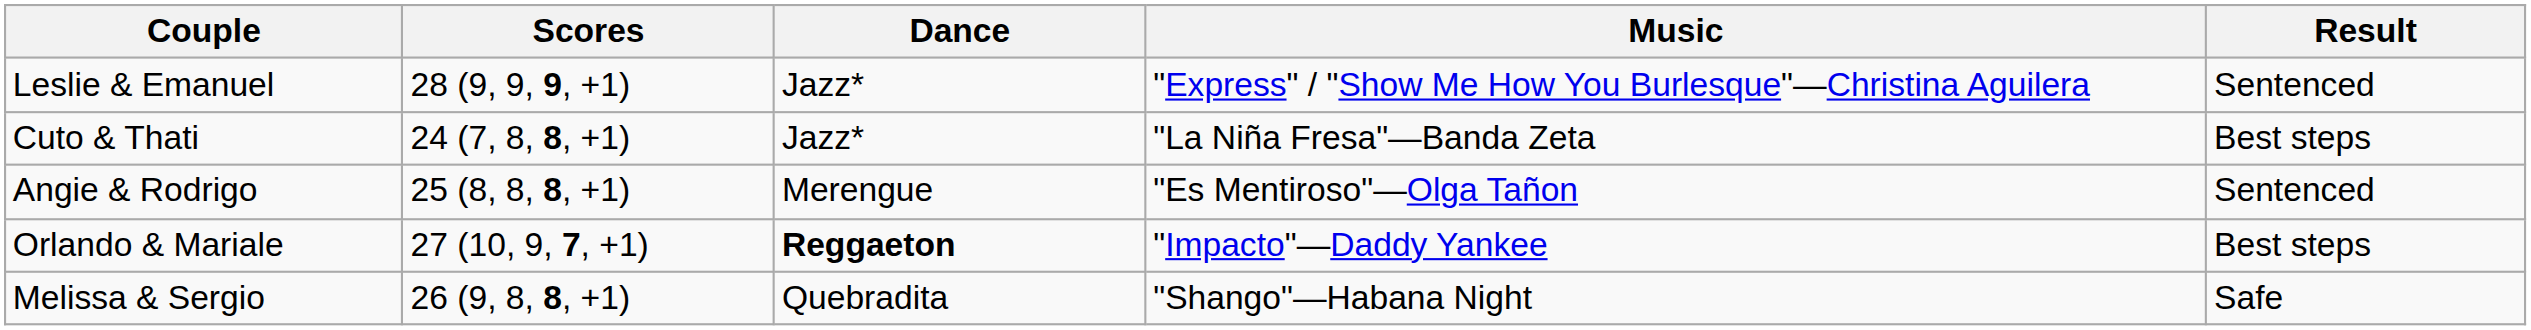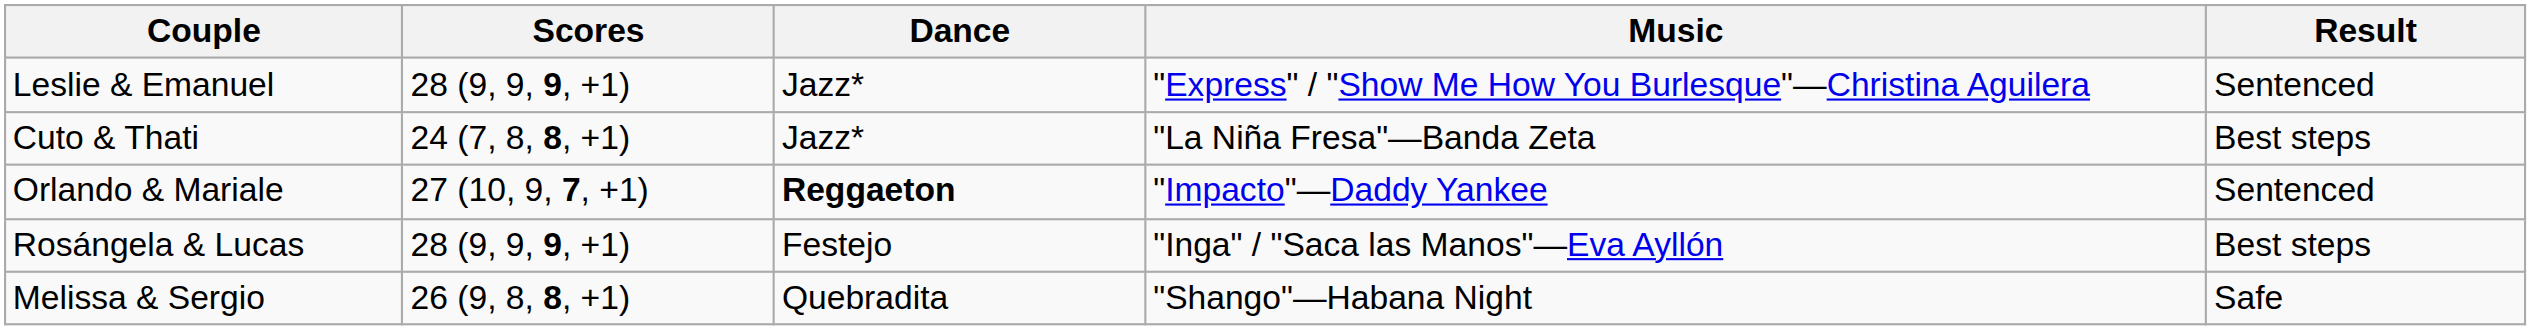 <table class="wikitable sortable" style="width:95%; white-space:nowrap">
 <tr>
 <th style="width:15%;">Couple</th>
 <th style="width:14%;">Scores</th>
 <th style="width:14%;">Dance</th>
 <th style="width:40%;">Music</th>
 <th style="width:12%;">Result</th>
 </tr>
 <tr>
 <td>Leslie & Emanuel</td>
 <td>28 (9, 9, <strong>9</strong>, +1)</td>
 <td>Jazz*</td>
 <td>"<a href='#'>Express</a>" / "<a href='#'>Show Me How You Burlesque</a>"—<a href='#'>Christina Aguilera</a></td>
 <td>Sentenced</td>
 </tr>
 <tr>
 <td>Cuto & Thati</td>
 <td>24 (7, 8, <strong>8</strong>, +1)</td>
 <td>Jazz*</td>
 <td>"La Niña Fresa"—Banda Zeta</td>
 <td>Best steps</td>
 </tr>
 <tr>
-<td>Angie & Rodrigo</td>
-<td>25 (8, 8, <strong>8</strong>, +1)</td>
-<td>Merengue</td>
-<td>"Es Mentiroso"—<a href='#'>Olga Tañon</a></td>
-<td>Sentenced</td>
-</tr>
-<tr>
 <td>Orlando & Mariale</td>
 <td>27 (10, 9, <strong>7</strong>, +1)</td>
 <td><strong>Reggaeton</strong></td>
 <td>"<a href='#'>Impacto</a>"—<a href='#'>Daddy Yankee</a></td>
+<td>Sentenced</td>
+</tr>
+<tr>
+<td>Rosángela & Lucas</td>
+<td>28 (9, 9, <strong>9</strong>, +1)</td>
+<td>Festejo</td>
+<td>"Inga" / "Saca las Manos"—<a href='#'>Eva Ayllón</a></td>
 <td>Best steps</td>
 </tr>
 <tr>
 <td>Melissa & Sergio</td>
 <td>26 (9, 8, <strong>8</strong>, +1)</td>
 <td>Quebradita</td>
 <td>"Shango"—Habana Night</td>
 <td>Safe</td>
 </tr>
 </table>
